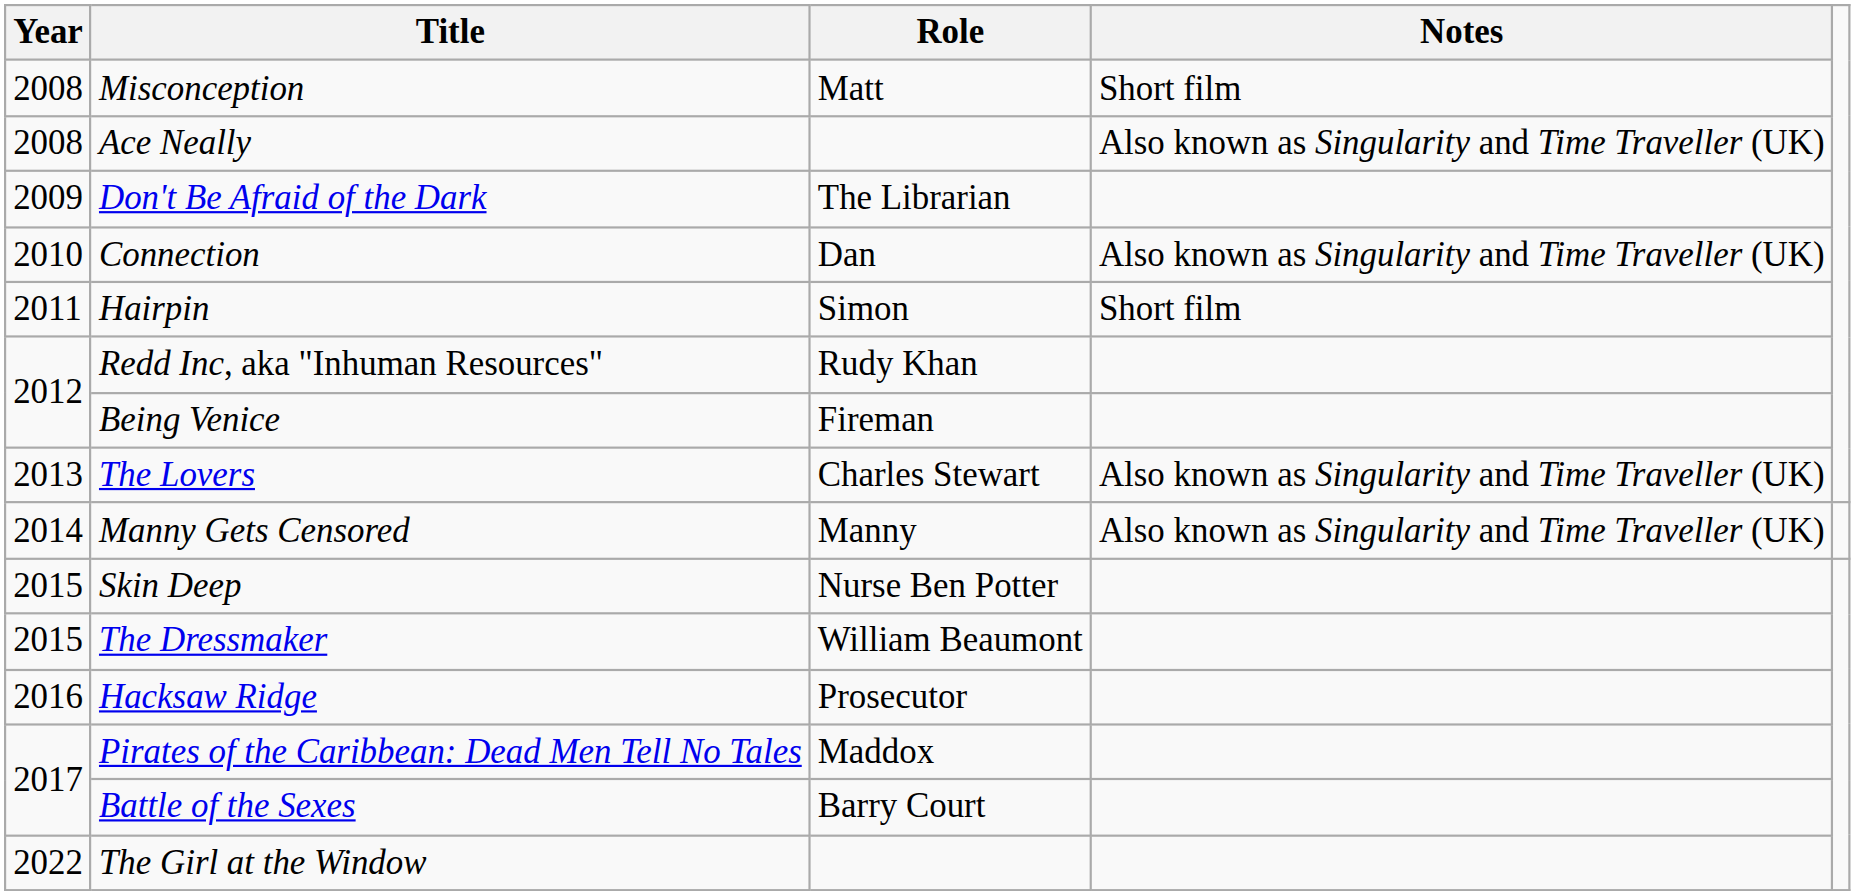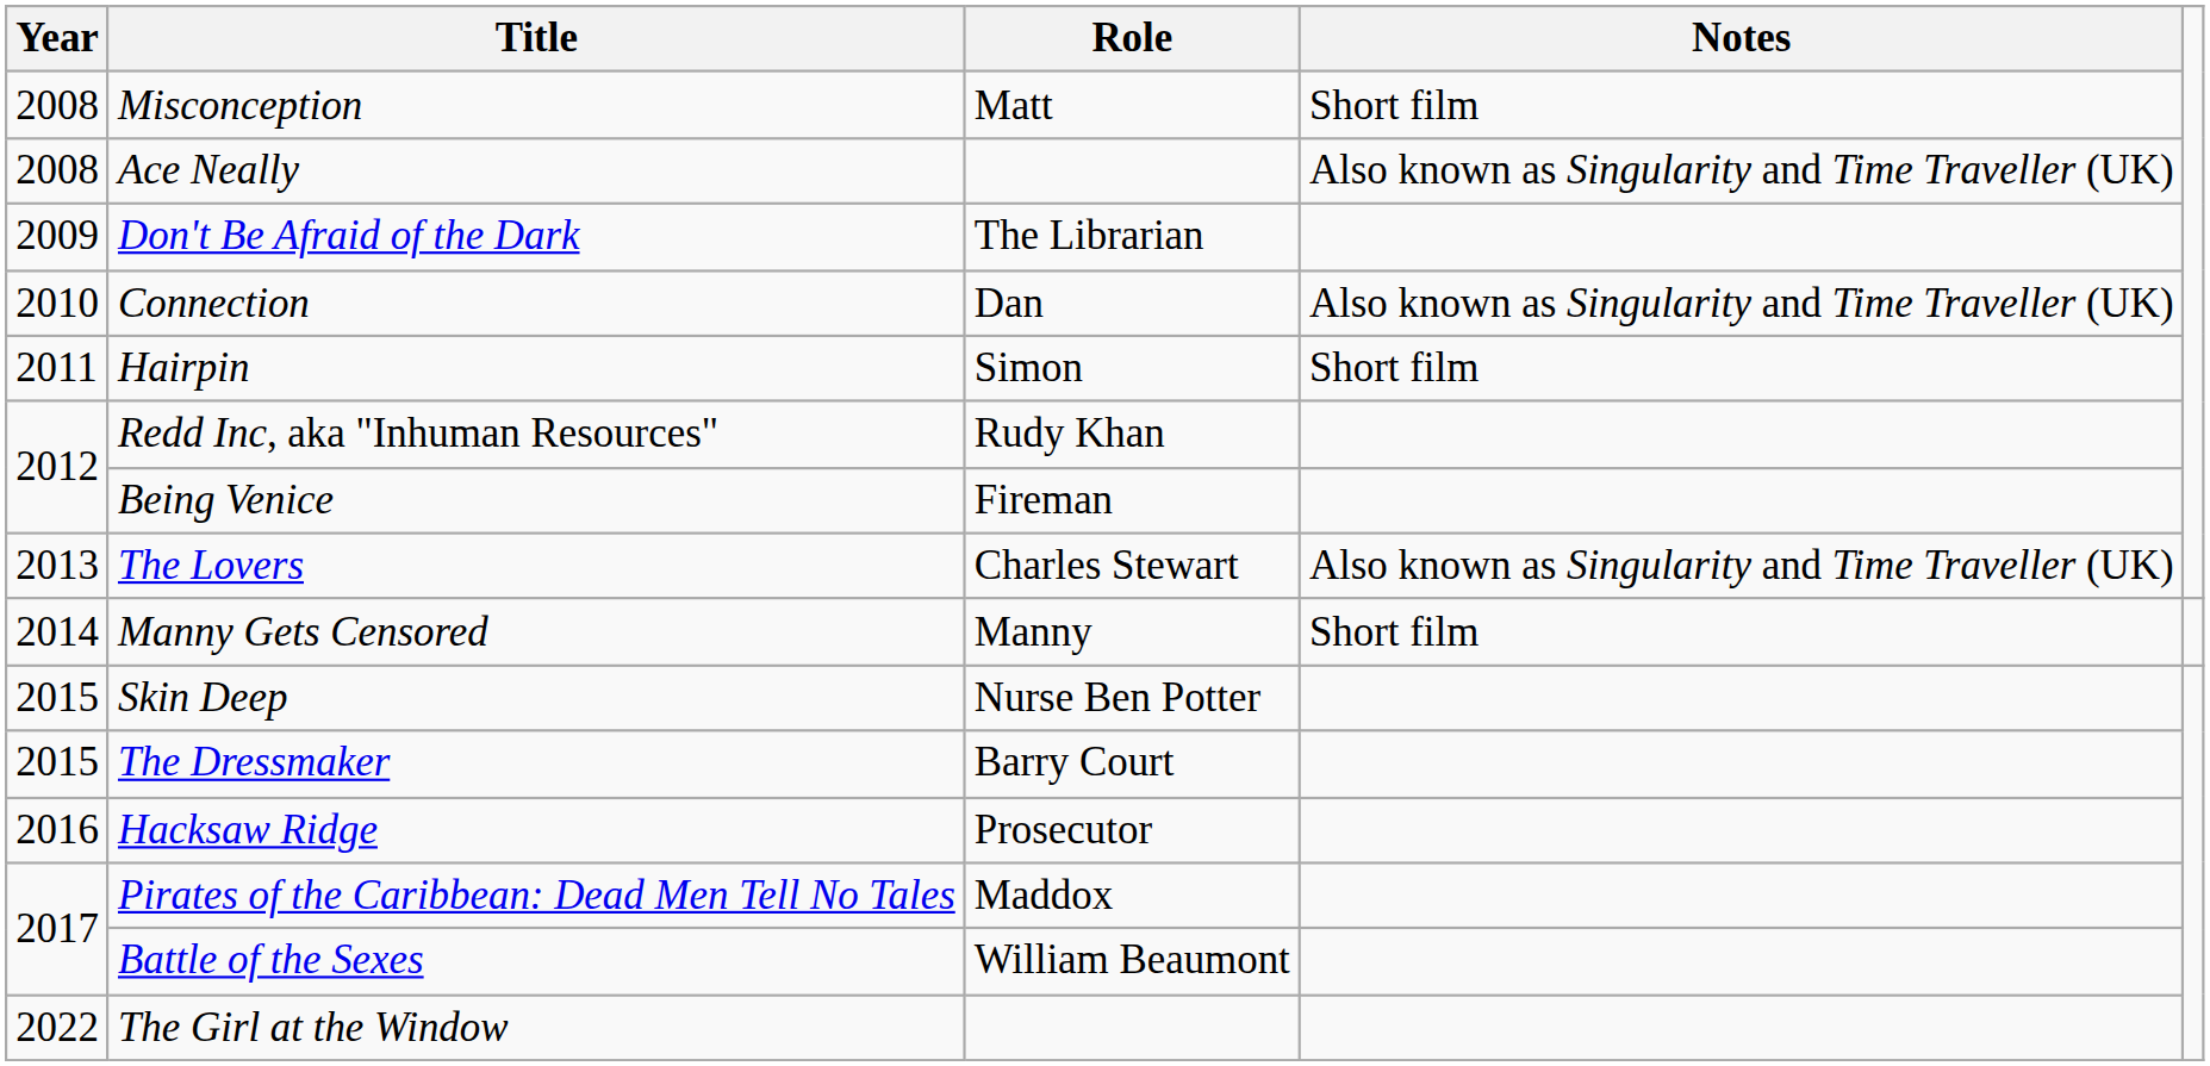 <table class="wikitable sortable">
 <tr>
 <th>Year</th>
 <th>Title</th>
 <th>Role</th>
 <th class="unsortable">Notes</th>
 </tr>
 <tr>
 <td rowspan="1">2008</td>
 <td><em>Misconception</em></td>
 <td>Matt</td>
 <td>Short film</td>
 </tr>
 <tr>
 <td rowspan="1">2008</td>
 <td><em>Ace Neally</em></td>
 <td></td>
 <td>Also known as <em>Singularity</em> and <em>Time Traveller</em> (UK)</td>
 </tr>
 <tr>
 <td rowspan="1">2009</td>
 <td><em><a href='#'>Don't Be Afraid of the Dark</a></em></td>
 <td>The Librarian</td>
 <td></td>
 </tr>
 <tr>
 <td rowspan="1">2010</td>
 <td><em>Connection</em></td>
 <td>Dan</td>
 <td>Also known as <em>Singularity</em> and <em>Time Traveller</em> (UK)</td>
 </tr>
 <tr>
 <td rowspan="1">2011</td>
 <td><em>Hairpin</em></td>
 <td>Simon</td>
 <td>Short film</td>
 </tr>
 <tr>
 <td rowspan="2">2012</td>
 <td><em>Redd Inc</em>, aka "Inhuman Resources"</td>
 <td>Rudy Khan</td>
 <td></td>
 </tr>
 <tr>
 <td><em>Being Venice</em></td>
 <td>Fireman</td>
 <td></td>
 </tr>
 <tr>
 <td rowspan="1">2013</td>
 <td><a href='#'><em>The Lovers</em></a></td>
 <td>Charles Stewart</td>
 <td>Also known as <em>Singularity</em> and <em>Time Traveller</em> (UK)</td>
 </tr>
 <tr>
 <td rowspan="1">2014</td>
 <td><em>Manny Gets Censored</em></td>
 <td>Manny</td>
-<td>Also known as <em>Singularity</em> and <em>Time Traveller</em> (UK)</td>
+<td>Short film</td>
 <td></td>
 </tr>
 <tr>
 <td rowspan="1">2015</td>
 <td><em>Skin Deep</em></td>
 <td>Nurse Ben Potter</td>
 <td></td>
 </tr>
 <tr>
 <td rowspan="1">2015</td>
 <td><em><a href='#'>The Dressmaker</a></em></td>
-<td>William Beaumont</td>
+<td>Barry Court</td>
 <td></td>
 </tr>
 <tr>
 <td>2016</td>
 <td><em><a href='#'>Hacksaw Ridge</a></em></td>
 <td>Prosecutor</td>
 <td></td>
 </tr>
 <tr>
 <td rowspan="2">2017</td>
 <td><em><a href='#'>Pirates of the Caribbean: Dead Men Tell No Tales</a></em></td>
 <td>Maddox</td>
 <td></td>
 </tr>
 <tr>
 <td><em><a href='#'>Battle of the Sexes</a></em></td>
-<td>Barry Court</td>
+<td>William Beaumont</td>
 <td></td>
 </tr>
 <tr>
 <td rowspan="2">2022</td>
 <td><em>The Girl at the Window</em></td>
 <td></td>
 <td></td>
 </tr>
 </table>
